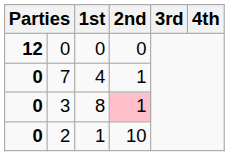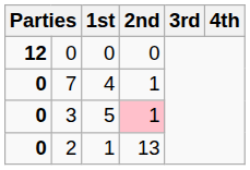 <table class="wikitable" style="text-align:right;">
 <tr>
 <th colspan=2 style="text-align:left;">Parties</th>
 <th>1st</th>
 <th>2nd</th>
 <th>3rd</th>
 <th>4th</th>
 </tr>
 <tr>
 <td><strong>12</strong></td>
 <td>0</td>
 <td>0</td>
 <td>0</td>
 </tr>
 <tr>
 <td><strong>0</strong></td>
 <td>7</td>
 <td>4</td>
 <td>1</td>
 </tr>
 <tr>
 <td><strong>0</strong></td>
 <td>3</td>
-<td>8</td>
+<td>5</td>
 <td style="background: pink;">1</td>
 </tr>
 <tr>
 <td><strong>0</strong></td>
 <td>2</td>
 <td>1</td>
-<td>10</td>
+<td>13</td>
 </tr>
 </table>
